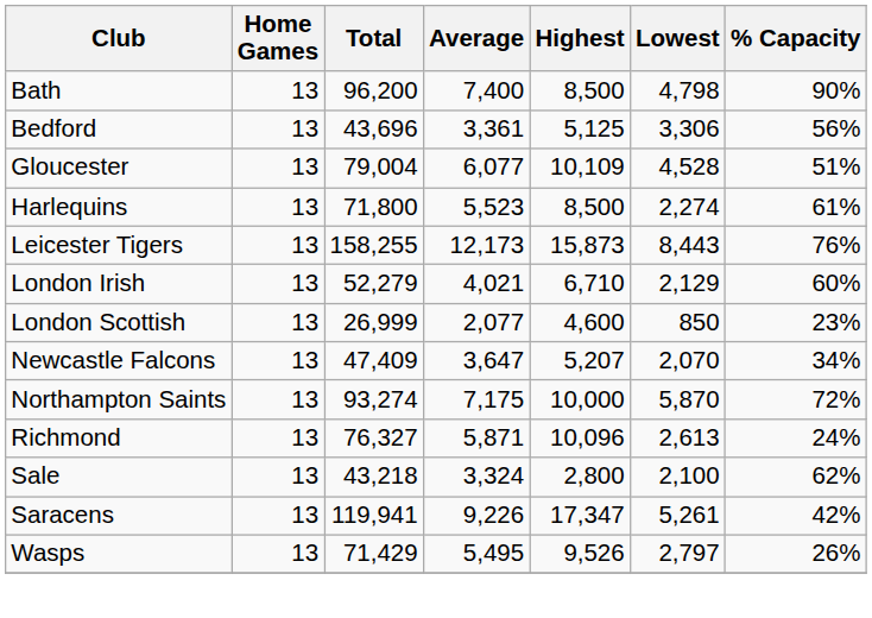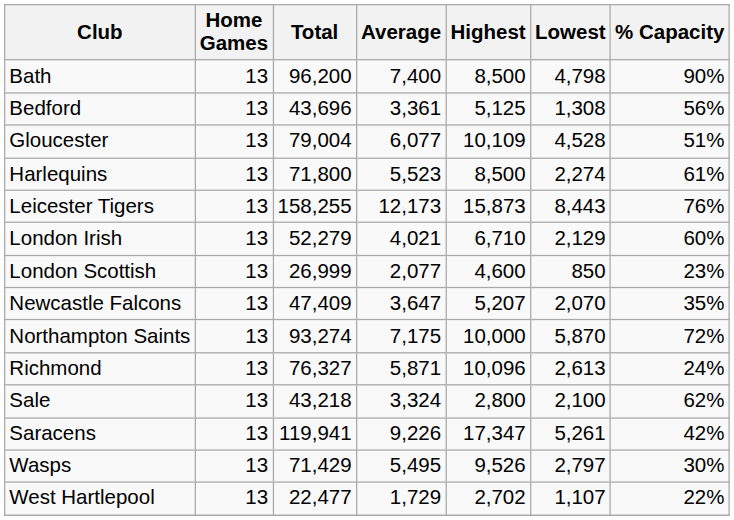 <table class="wikitable sortable" style="text-align:right">
 <tr>
 <th>Club</th>
 <th>Home<br>Games</th>
 <th>Total</th>
 <th>Average</th>
 <th>Highest</th>
 <th>Lowest</th>
 <th>% Capacity</th>
 </tr>
 <tr>
 <td style="text-align:left">Bath</td>
 <td>13</td>
 <td>96,200</td>
 <td>7,400</td>
 <td>8,500</td>
 <td>4,798</td>
 <td>90%</td>
 </tr>
 <tr>
 <td style="text-align:left">Bedford</td>
 <td>13</td>
 <td>43,696</td>
 <td>3,361</td>
 <td>5,125</td>
-<td>3,306</td>
+<td>1,308</td>
 <td>56%</td>
 </tr>
 <tr>
 <td style="text-align:left">Gloucester</td>
 <td>13</td>
 <td>79,004</td>
 <td>6,077</td>
 <td>10,109</td>
 <td>4,528</td>
 <td>51%</td>
 </tr>
 <tr>
 <td style="text-align:left">Harlequins</td>
 <td>13</td>
 <td>71,800</td>
 <td>5,523</td>
 <td>8,500</td>
 <td>2,274</td>
 <td>61%</td>
 </tr>
 <tr>
 <td style="text-align:left">Leicester Tigers</td>
 <td>13</td>
 <td>158,255</td>
 <td>12,173</td>
 <td>15,873</td>
 <td>8,443</td>
 <td>76%</td>
 </tr>
 <tr>
 <td style="text-align:left">London Irish</td>
 <td>13</td>
 <td>52,279</td>
 <td>4,021</td>
 <td>6,710</td>
 <td>2,129</td>
 <td>60%</td>
 </tr>
 <tr>
 <td style="text-align:left">London Scottish</td>
 <td>13</td>
 <td>26,999</td>
 <td>2,077</td>
 <td>4,600</td>
 <td>850</td>
 <td>23%</td>
 </tr>
 <tr>
 <td style="text-align:left">Newcastle Falcons</td>
 <td>13</td>
 <td>47,409</td>
 <td>3,647</td>
 <td>5,207</td>
 <td>2,070</td>
-<td>34%</td>
+<td>35%</td>
 </tr>
 <tr>
 <td style="text-align:left">Northampton Saints</td>
 <td>13</td>
 <td>93,274</td>
 <td>7,175</td>
 <td>10,000</td>
 <td>5,870</td>
 <td>72%</td>
 </tr>
 <tr>
 <td style="text-align:left">Richmond</td>
 <td>13</td>
 <td>76,327</td>
 <td>5,871</td>
 <td>10,096</td>
 <td>2,613</td>
 <td>24%</td>
 </tr>
 <tr>
 <td style="text-align:left">Sale</td>
 <td>13</td>
 <td>43,218</td>
 <td>3,324</td>
 <td>2,800</td>
 <td>2,100</td>
 <td>62%</td>
 </tr>
 <tr>
 <td style="text-align:left">Saracens</td>
 <td>13</td>
 <td>119,941</td>
 <td>9,226</td>
 <td>17,347</td>
 <td>5,261</td>
 <td>42%</td>
 </tr>
 <tr>
 <td style="text-align:left">Wasps</td>
 <td>13</td>
 <td>71,429</td>
 <td>5,495</td>
 <td>9,526</td>
 <td>2,797</td>
-<td>26%</td>
+<td>30%</td>
+</tr>
+<tr>
+<td style="text-align:left">West Hartlepool</td>
+<td>13</td>
+<td>22,477</td>
+<td>1,729</td>
+<td>2,702</td>
+<td>1,107</td>
+<td>22%</td>
 </tr>
 <tr>
 </tr>
 </table>
